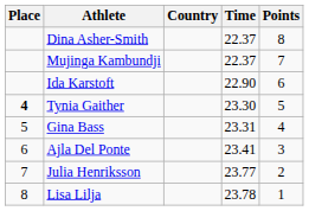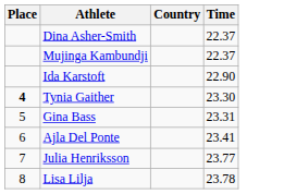 <table class="wikitable">
 <tr>
 <th>Place</th>
 <th>Athlete</th>
 <th>Country</th>
 <th>Time</th>
-<th>Points</th>
 </tr>
 <tr>
 <td align=center></td>
 <td><a href='#'>Dina Asher-Smith</a></td>
 <td></td>
 <td>22.37</td>
-<td align=center>8</td>
 </tr>
 <tr>
 <td align=center></td>
 <td><a href='#'>Mujinga Kambundji</a></td>
 <td></td>
 <td>22.37</td>
-<td align=center>7</td>
 </tr>
 <tr>
 <td align=center></td>
 <td><a href='#'>Ida Karstoft</a></td>
 <td></td>
 <td>22.90</td>
-<td align=center>6</td>
 </tr>
 <tr>
 <td align=center><strong>4</strong></td>
 <td><a href='#'>Tynia Gaither</a></td>
 <td></td>
 <td>23.30</td>
-<td align=center>5</td>
 </tr>
 <tr>
 <td align=center>5</td>
 <td><a href='#'>Gina Bass</a></td>
 <td></td>
 <td>23.31</td>
-<td align=center>4</td>
 </tr>
 <tr>
 <td align=center>6</td>
 <td><a href='#'>Ajla Del Ponte</a></td>
 <td></td>
 <td>23.41</td>
-<td align=center>3</td>
 </tr>
 <tr>
 <td align=center>7</td>
 <td><a href='#'>Julia Henriksson</a></td>
 <td></td>
 <td>23.77</td>
-<td align=center>2</td>
 </tr>
 <tr>
 <td align=center>8</td>
 <td><a href='#'>Lisa Lilja</a></td>
 <td></td>
 <td>23.78</td>
-<td align=center>1</td>
 </tr>
 </table>
